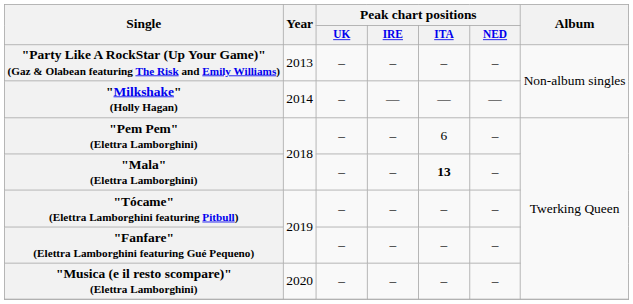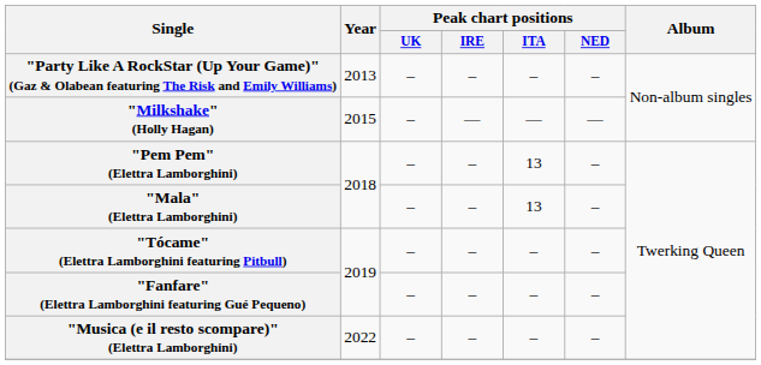 <table class="wikitable plainrowheaders" style="text-align:center;">
 <tr>
 <th scope="col" rowspan="2">Single</th>
 <th scope="col" rowspan="2">Year</th>
 <th scope="col" colspan="4">Peak chart positions</th>
 <th scope="col" rowspan="2">Album</th>
 </tr>
 <tr>
 <th scope="col" style="width:4em;font-size:85%;"><a href='#'>UK</a><br></th>
 <th scope="col" style="width:4em;font-size:85%;"><a href='#'>IRE</a><br></th>
 <th scope="col" style="width:4em;font-size:85%;"><a href='#'>ITA</a><br></th>
 <th scope="col" style="width:4em;font-size:85%;"><a href='#'>NED</a><br></th>
 </tr>
 <tr>
 <th scope="row">"Party Like A RockStar (Up Your Game)"<br><small>(Gaz & Olabean featuring <a href='#'>The Risk</a> and <a href='#'>Emily Williams</a>)</small></th>
 <td>2013</td>
 <td>–</td>
 <td>–</td>
 <td>–</td>
 <td>–</td>
 <td rowspan="2">Non-album singles</td>
 </tr>
 <tr>
 <th scope="row">"<a href='#'>Milkshake</a>"<br><small>(Holly Hagan)</small></th>
-<td>2014</td>
+<td>2015</td>
 <td>–</td>
 <td>—</td>
 <td>—</td>
 <td>—</td>
 </tr>
 <tr>
 <th scope="row">"Pem Pem"<br><small>(Elettra Lamborghini)</small></th>
 <td rowspan="2">2018</td>
 <td>–</td>
 <td>–</td>
-<td>6</td>
+<td>13</td>
 <td>–</td>
 <td rowspan="5">Twerking Queen</td>
 </tr>
 <tr>
 <th scope="row">"Mala"<br><small>(Elettra Lamborghini)</small></th>
 <td>–</td>
 <td>–</td>
-<td><strong>13</strong></td>
+<td>13</td>
 <td>–</td>
 </tr>
 <tr>
 <th scope="row">"Tócame"<br><small>(Elettra Lamborghini featuring <a href='#'>Pitbull</a>)</small></th>
 <td rowspan="2">2019</td>
 <td>–</td>
 <td>–</td>
 <td>–</td>
 <td>–</td>
 </tr>
 <tr>
 <th scope="row">"Fanfare"<br><small>(Elettra Lamborghini featuring Gué Pequeno)</small></th>
 <td>–</td>
 <td>–</td>
 <td>–</td>
 <td>–</td>
 </tr>
 <tr>
 <th scope="row">"Musica (e il resto scompare)"<br><small>(Elettra Lamborghini)</small></th>
-<td>2020</td>
+<td>2022</td>
 <td>–</td>
 <td>–</td>
 <td>–</td>
 <td>–</td>
 </tr>
 <tr>
 </tr>
 </table>
